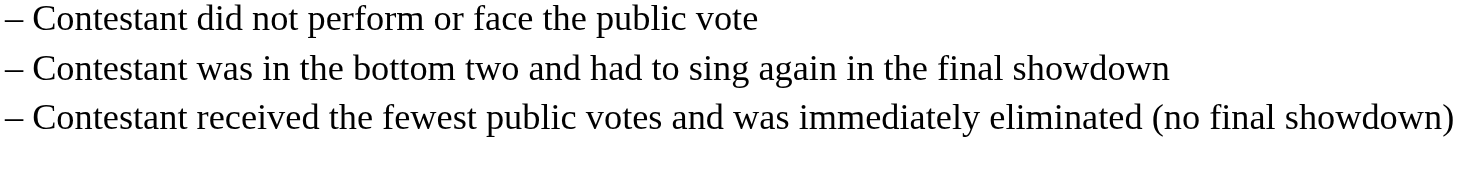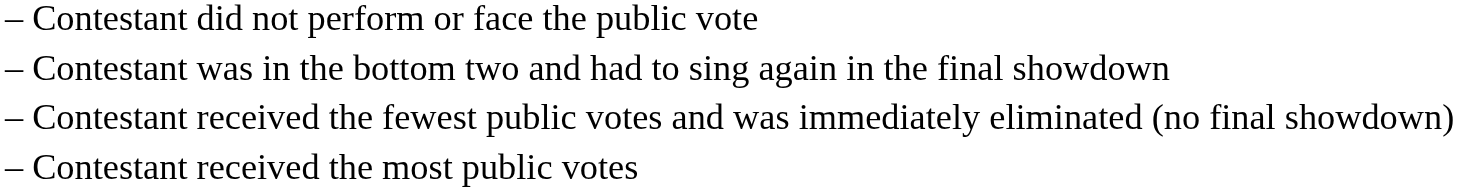 <table>
 <tr>
 <td> –</td>
 <td>Contestant did not perform or face the public vote</td>
 </tr>
 <tr>
 <td> –</td>
 <td>Contestant was in the bottom two and had to sing again in the final showdown</td>
 </tr>
 <tr>
 <td> –</td>
 <td>Contestant received the fewest public votes and was immediately eliminated (no final showdown)</td>
 </tr>
+<tr>
+<td> –</td>
+<td>Contestant received the most public votes</td>
+</tr>
 </table>
